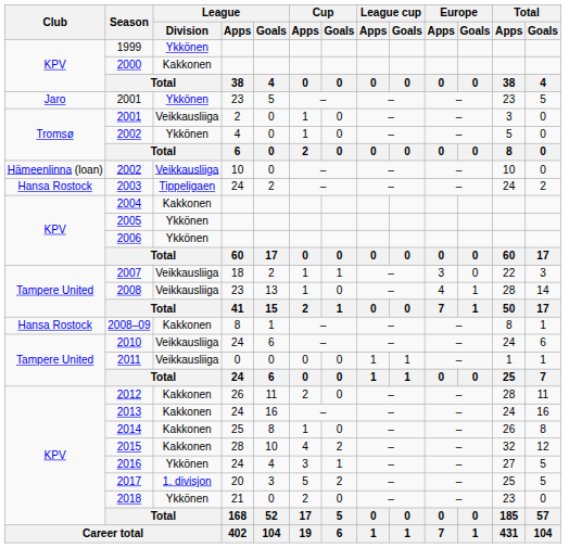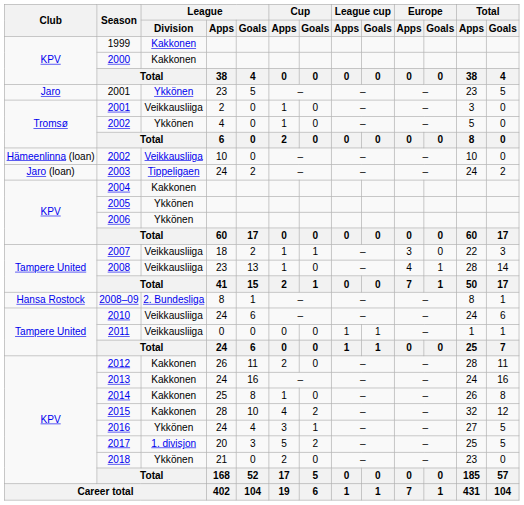 <table class="wikitable" style="text-align:center">
 <tr>
 <th rowspan="2">Club</th>
 <th rowspan="2">Season</th>
 <th colspan="3">League</th>
 <th colspan="2">Cup</th>
 <th colspan="2">League cup</th>
 <th colspan="2">Europe</th>
 <th colspan="2">Total</th>
 </tr>
 <tr>
 <th>Division</th>
 <th>Apps</th>
 <th>Goals</th>
 <th>Apps</th>
 <th>Goals</th>
 <th>Apps</th>
 <th>Goals</th>
 <th>Apps</th>
 <th>Goals</th>
 <th>Apps</th>
 <th>Goals</th>
 </tr>
 <tr>
 <td rowspan=3><a href='#'>KPV</a></td>
 <td>1999</td>
-<td><a href='#'>Ykkönen</a></td>
+<td><a href='#'>Kakkonen</a></td>
 <td></td>
 <td></td>
 <td></td>
 <td></td>
 <td></td>
 <td></td>
 <td></td>
 <td></td>
 <td></td>
 <td></td>
 </tr>
 <tr>
 <td><a href='#'>2000</a></td>
 <td>Kakkonen</td>
 <td></td>
 <td></td>
 <td></td>
 <td></td>
 <td></td>
 <td></td>
 <td></td>
 <td></td>
 <td></td>
 <td></td>
 </tr>
 <tr>
 <th colspan=2>Total</th>
 <th>38</th>
 <th>4</th>
 <th>0</th>
 <th>0</th>
 <th>0</th>
 <th>0</th>
 <th>0</th>
 <th>0</th>
 <th>38</th>
 <th>4</th>
 </tr>
 <tr>
 <td><a href='#'>Jaro</a></td>
 <td>2001</td>
 <td><a href='#'>Ykkönen</a></td>
 <td>23</td>
 <td>5</td>
 <td colspan=2>–</td>
 <td colspan=2>–</td>
 <td colspan=2>–</td>
 <td>23</td>
 <td>5</td>
 </tr>
 <tr>
 <td rowspan=3><a href='#'>Tromsø</a></td>
 <td><a href='#'>2001</a></td>
 <td>Veikkausliiga</td>
 <td>2</td>
 <td>0</td>
 <td>1</td>
 <td>0</td>
 <td colspan=2>–</td>
 <td colspan=2>–</td>
 <td>3</td>
 <td>0</td>
 </tr>
 <tr>
 <td><a href='#'>2002</a></td>
 <td>Ykkönen</td>
 <td>4</td>
 <td>0</td>
 <td>1</td>
 <td>0</td>
 <td colspan=2>–</td>
 <td colspan=2>–</td>
 <td>5</td>
 <td>0</td>
 </tr>
 <tr>
 <th colspan=2>Total</th>
 <th>6</th>
 <th>0</th>
 <th>2</th>
 <th>0</th>
 <th>0</th>
 <th>0</th>
 <th>0</th>
 <th>0</th>
 <th>8</th>
 <th>0</th>
 </tr>
 <tr>
 <td><a href='#'>Hämeenlinna</a> (loan)</td>
 <td><a href='#'>2002</a></td>
 <td><a href='#'>Veikkausliiga</a></td>
 <td>10</td>
 <td>0</td>
 <td colspan=2>–</td>
 <td colspan=2>–</td>
 <td colspan=2>–</td>
 <td>10</td>
 <td>0</td>
 </tr>
 <tr>
-<td><a href='#'>Hansa Rostock</a></td>
+<td><a href='#'>Jaro</a> (loan)</td>
 <td><a href='#'>2003</a></td>
 <td><a href='#'>Tippeligaen</a></td>
 <td>24</td>
 <td>2</td>
 <td colspan=2>–</td>
 <td colspan=2>–</td>
 <td colspan=2>–</td>
 <td>24</td>
 <td>2</td>
 </tr>
 <tr>
 <td rowspan=4><a href='#'>KPV</a></td>
 <td><a href='#'>2004</a></td>
 <td>Kakkonen</td>
 <td></td>
 <td></td>
 <td></td>
 <td></td>
 <td></td>
 <td></td>
 <td></td>
 <td></td>
 <td></td>
 <td></td>
 </tr>
 <tr>
 <td><a href='#'>2005</a></td>
 <td>Ykkönen</td>
 <td></td>
 <td></td>
 <td></td>
 <td></td>
 <td></td>
 <td></td>
 <td></td>
 <td></td>
 <td></td>
 <td></td>
 </tr>
 <tr>
 <td><a href='#'>2006</a></td>
 <td>Ykkönen</td>
 <td></td>
 <td></td>
 <td></td>
 <td></td>
 <td></td>
 <td></td>
 <td></td>
 <td></td>
 <td></td>
 <td></td>
 </tr>
 <tr>
 <th colspan=2>Total</th>
 <th>60</th>
 <th>17</th>
 <th>0</th>
 <th>0</th>
 <th>0</th>
 <th>0</th>
 <th>0</th>
 <th>0</th>
 <th>60</th>
 <th>17</th>
 </tr>
 <tr>
 <td rowspan=3><a href='#'>Tampere United</a></td>
 <td><a href='#'>2007</a></td>
 <td>Veikkausliiga</td>
 <td>18</td>
 <td>2</td>
 <td>1</td>
 <td>1</td>
 <td colspan=2>–</td>
 <td>3</td>
 <td>0</td>
 <td>22</td>
 <td>3</td>
 </tr>
 <tr>
 <td><a href='#'>2008</a></td>
 <td>Veikkausliiga</td>
 <td>23</td>
 <td>13</td>
 <td>1</td>
 <td>0</td>
 <td colspan=2>–</td>
 <td>4</td>
 <td>1</td>
 <td>28</td>
 <td>14</td>
 </tr>
 <tr>
 <th colspan=2>Total</th>
 <th>41</th>
 <th>15</th>
 <th>2</th>
 <th>1</th>
 <th>0</th>
 <th>0</th>
 <th>7</th>
 <th>1</th>
 <th>50</th>
 <th>17</th>
 </tr>
 <tr>
 <td><a href='#'>Hansa Rostock</a></td>
 <td><a href='#'>2008–09</a></td>
-<td>Kakkonen</td>
+<td><a href='#'>2. Bundesliga</a></td>
 <td>8</td>
 <td>1</td>
 <td colspan=2>–</td>
 <td colspan=2>–</td>
 <td colspan=2>–</td>
 <td>8</td>
 <td>1</td>
 </tr>
 <tr>
 <td rowspan=3><a href='#'>Tampere United</a></td>
 <td><a href='#'>2010</a></td>
 <td>Veikkausliiga</td>
 <td>24</td>
 <td>6</td>
 <td colspan=2>–</td>
 <td colspan=2>–</td>
 <td colspan=2>–</td>
 <td>24</td>
 <td>6</td>
 </tr>
 <tr>
 <td><a href='#'>2011</a></td>
 <td>Veikkausliiga</td>
 <td>0</td>
 <td>0</td>
 <td>0</td>
 <td>0</td>
 <td>1</td>
 <td>1</td>
 <td colspan=2>–</td>
 <td>1</td>
 <td>1</td>
 </tr>
 <tr>
 <th colspan=2>Total</th>
 <th>24</th>
 <th>6</th>
 <th>0</th>
 <th>0</th>
 <th>1</th>
 <th>1</th>
 <th>0</th>
 <th>0</th>
 <th>25</th>
 <th>7</th>
 </tr>
 <tr>
 <td rowspan=8><a href='#'>KPV</a></td>
 <td><a href='#'>2012</a></td>
 <td>Kakkonen</td>
 <td>26</td>
 <td>11</td>
 <td>2</td>
 <td>0</td>
 <td colspan=2>–</td>
 <td colspan=2>–</td>
 <td>28</td>
 <td>11</td>
 </tr>
 <tr>
 <td><a href='#'>2013</a></td>
 <td>Kakkonen</td>
 <td>24</td>
 <td>16</td>
 <td colspan=2>–</td>
 <td colspan=2>–</td>
 <td colspan=2>–</td>
 <td>24</td>
 <td>16</td>
 </tr>
 <tr>
 <td><a href='#'>2014</a></td>
 <td>Kakkonen</td>
 <td>25</td>
 <td>8</td>
 <td>1</td>
 <td>0</td>
 <td colspan=2>–</td>
 <td colspan=2>–</td>
 <td>26</td>
 <td>8</td>
 </tr>
 <tr>
 <td><a href='#'>2015</a></td>
 <td>Kakkonen</td>
 <td>28</td>
 <td>10</td>
 <td>4</td>
 <td>2</td>
 <td colspan=2>–</td>
 <td colspan=2>–</td>
 <td>32</td>
 <td>12</td>
 </tr>
 <tr>
 <td><a href='#'>2016</a></td>
 <td>Ykkönen</td>
 <td>24</td>
 <td>4</td>
 <td>3</td>
 <td>1</td>
 <td colspan=2>–</td>
 <td colspan=2>–</td>
 <td>27</td>
 <td>5</td>
 </tr>
 <tr>
 <td><a href='#'>2017</a></td>
 <td><a href='#'>1. divisjon</a></td>
 <td>20</td>
 <td>3</td>
 <td>5</td>
 <td>2</td>
 <td colspan=2>–</td>
 <td colspan=2>–</td>
 <td>25</td>
 <td>5</td>
 </tr>
 <tr>
 <td><a href='#'>2018</a></td>
 <td>Ykkönen</td>
 <td>21</td>
 <td>0</td>
 <td>2</td>
 <td>0</td>
 <td colspan=2>–</td>
 <td colspan=2>–</td>
 <td>23</td>
 <td>0</td>
 </tr>
 <tr>
 <th colspan=2>Total</th>
 <th>168</th>
 <th>52</th>
 <th>17</th>
 <th>5</th>
 <th>0</th>
 <th>0</th>
 <th>0</th>
 <th>0</th>
 <th>185</th>
 <th>57</th>
 </tr>
 <tr>
 <th colspan="3">Career total</th>
 <th>402</th>
 <th>104</th>
 <th>19</th>
 <th>6</th>
 <th>1</th>
 <th>1</th>
 <th>7</th>
 <th>1</th>
 <th>431</th>
 <th>104</th>
 </tr>
 </table>
